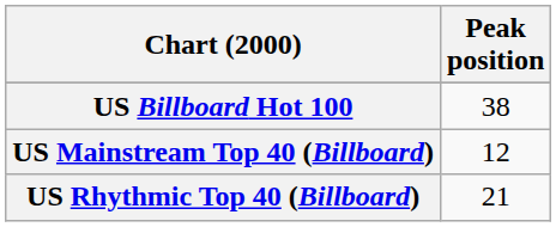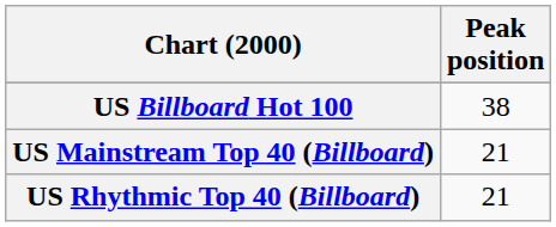 <table class="wikitable sortable plainrowheaders" style="text-align:center">
 <tr>
 <th scope="col">Chart (2000)</th>
 <th scope="col">Peak<br>position</th>
 </tr>
 <tr>
 </tr>
 <tr>
 </tr>
 <tr>
 </tr>
 <tr>
 </tr>
 <tr>
 </tr>
 <tr>
 </tr>
 <tr>
 <th scope="row">US <a href='#'><em>Billboard</em> Hot 100</a></th>
 <td>38</td>
 </tr>
 <tr>
 <th scope="row">US <a href='#'>Mainstream Top 40</a> (<em><a href='#'>Billboard</a></em>)</th>
-<td>12</td>
+<td>21</td>
 </tr>
 <tr>
 <th scope="row">US <a href='#'>Rhythmic Top 40</a> (<em><a href='#'>Billboard</a></em>)</th>
 <td>21</td>
 </tr>
 </table>
